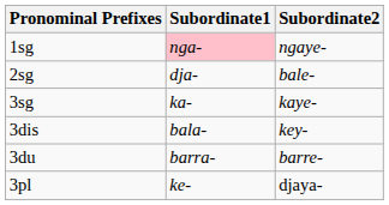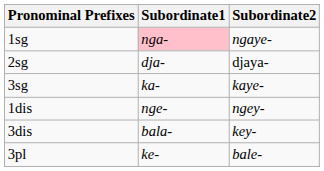 <table class="wikitable">
 <tr>
 <th>Pronominal Prefixes</th>
 <th>Subordinate1</th>
 <th>Subordinate2</th>
 </tr>
 <tr>
 <td>1sg</td>
 <td style="background: pink;"><em>nga-</em></td>
 <td><em>ngaye-</em></td>
 </tr>
 <tr>
 <td>2sg</td>
 <td><em>dja-</em></td>
-<td><em>bale-</em></td>
+<td>djaya-</td>
 </tr>
 <tr>
 <td>3sg</td>
 <td><em>ka</em>-</td>
 <td><em>kaye-</em></td>
 </tr>
 <tr>
+<td>1dis</td>
+<td><em>nge-</em></td>
+<td><em>ngey-</em></td>
+</tr>
+<tr>
 <td>3dis</td>
 <td><em>bala-</em></td>
 <td><em>key-</em></td>
 </tr>
 <tr>
-<td>3du</td>
-<td><em>barra-</em></td>
-<td><em>barre-</em></td>
-</tr>
-<tr>
 <td>3pl</td>
 <td><em>ke-</em></td>
-<td>djaya-</td>
+<td><em>bale-</em></td>
 </tr>
 </table>
